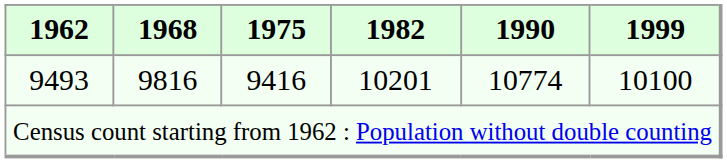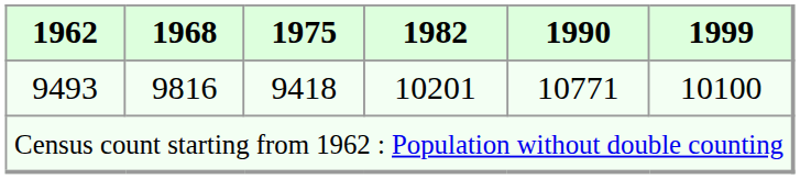 <table rules="all" cellspacing="0" cellpadding="4" style="margin:auto; border:1px solid #999; border-right:2px solid #999; border-bottom:2px solid #999; background:#f3fff3;">
 <tr style="background:#dfd;">
 <th>1962</th>
 <th>1968</th>
 <th>1975</th>
 <th>1982</th>
 <th>1990</th>
 <th>1999</th>
 </tr>
 <tr>
 <td align=center>9493</td>
 <td align=center>9816</td>
-<td align=center>9416</td>
+<td align=center>9418</td>
 <td align=center>10201</td>
-<td align=center>10774</td>
+<td align=center>10771</td>
 <td align=center>10100</td>
 </tr>
 <tr>
 <td colspan="6" style="text-align:center;"><small>Census count starting from 1962 : <a href='#'>Population without double counting</a></small></td>
 </tr>
 </table>
